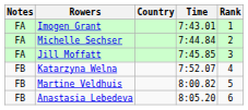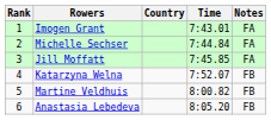 <table class="wikitable" style="text-align:center">
 <tr>
-<th>Notes</th>
+<th>Rank</th>
 <th>Rowers</th>
 <th>Country</th>
 <th>Time</th>
-<th>Rank</th>
+<th>Notes</th>
 </tr>
 <tr bgcolor=ccffcc>
-<td>FA</td>
+<td>1</td>
 <td align="left"><a href='#'>Imogen Grant</a></td>
 <td align="left"></td>
 <td>7:43.01</td>
-<td>1</td>
+<td>FA</td>
 </tr>
 <tr bgcolor=ccffcc>
-<td>FA</td>
+<td>2</td>
 <td align="left"><a href='#'>Michelle Sechser</a></td>
 <td align="left"></td>
 <td>7:44.84</td>
-<td>2</td>
+<td>FA</td>
 </tr>
 <tr bgcolor=ccffcc>
-<td>FA</td>
+<td>3</td>
 <td align="left"><a href='#'>Jill Moffatt</a></td>
 <td align="left"></td>
 <td>7:45.85</td>
-<td>3</td>
+<td>FA</td>
 </tr>
 <tr>
-<td>FB</td>
+<td>4</td>
 <td align="left"><a href='#'>Katarzyna Welna</a></td>
 <td align="left"></td>
 <td>7:52.07</td>
-<td>4</td>
+<td>FB</td>
 </tr>
 <tr>
-<td>FB</td>
+<td>5</td>
 <td align="left"><a href='#'>Martine Veldhuis</a></td>
 <td align="left"></td>
 <td>8:00.82</td>
-<td>5</td>
+<td>FB</td>
 </tr>
 <tr>
-<td>FB</td>
+<td>6</td>
 <td align="left"><a href='#'>Anastasia Lebedeva</a></td>
 <td align="left"></td>
 <td>8:05.20</td>
-<td>6</td>
+<td>FB</td>
 </tr>
 </table>
